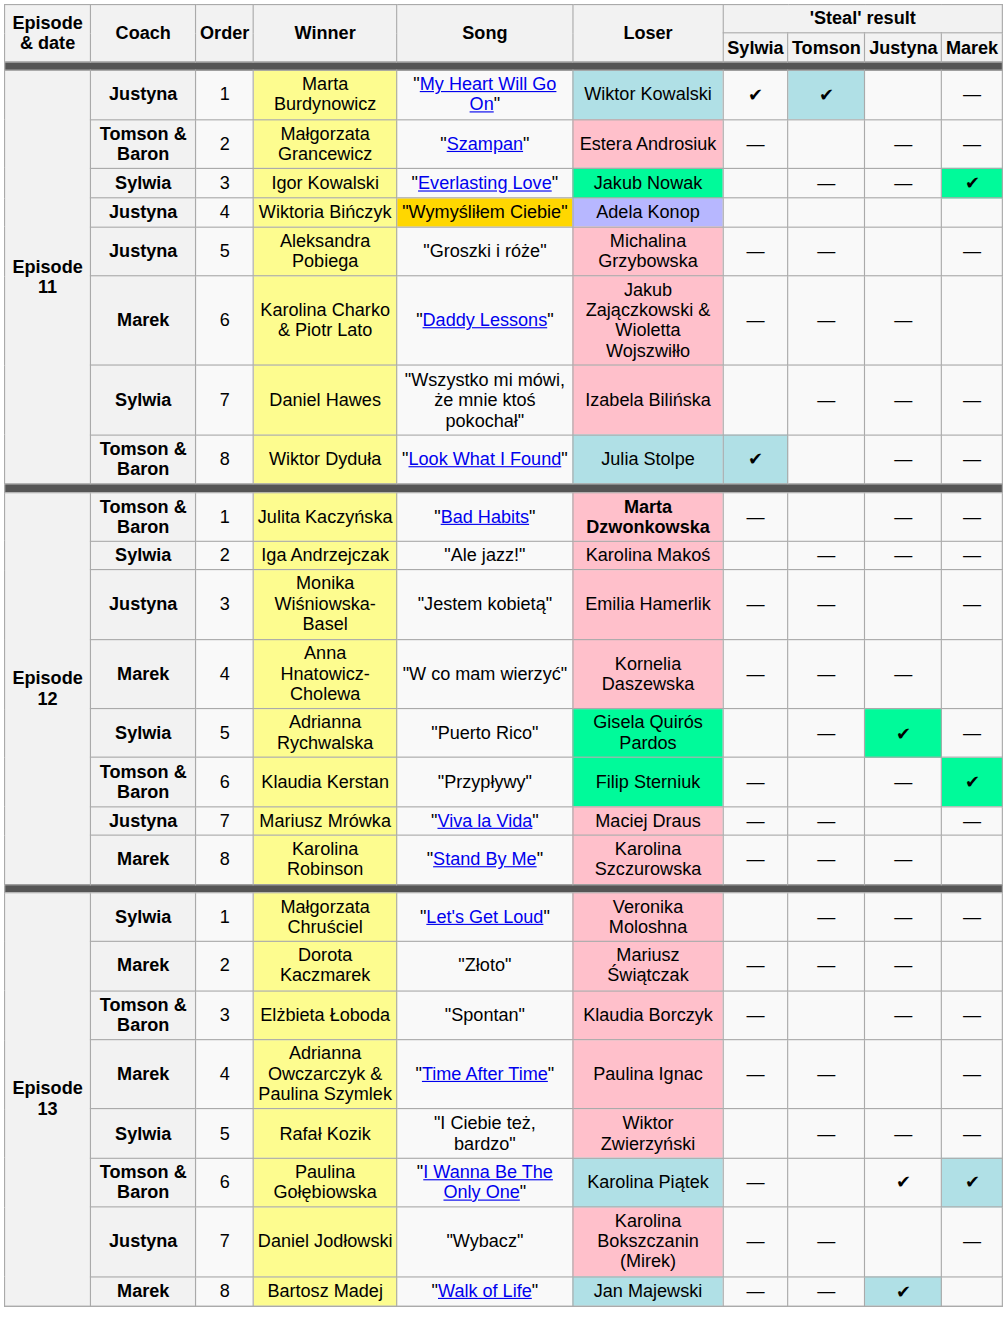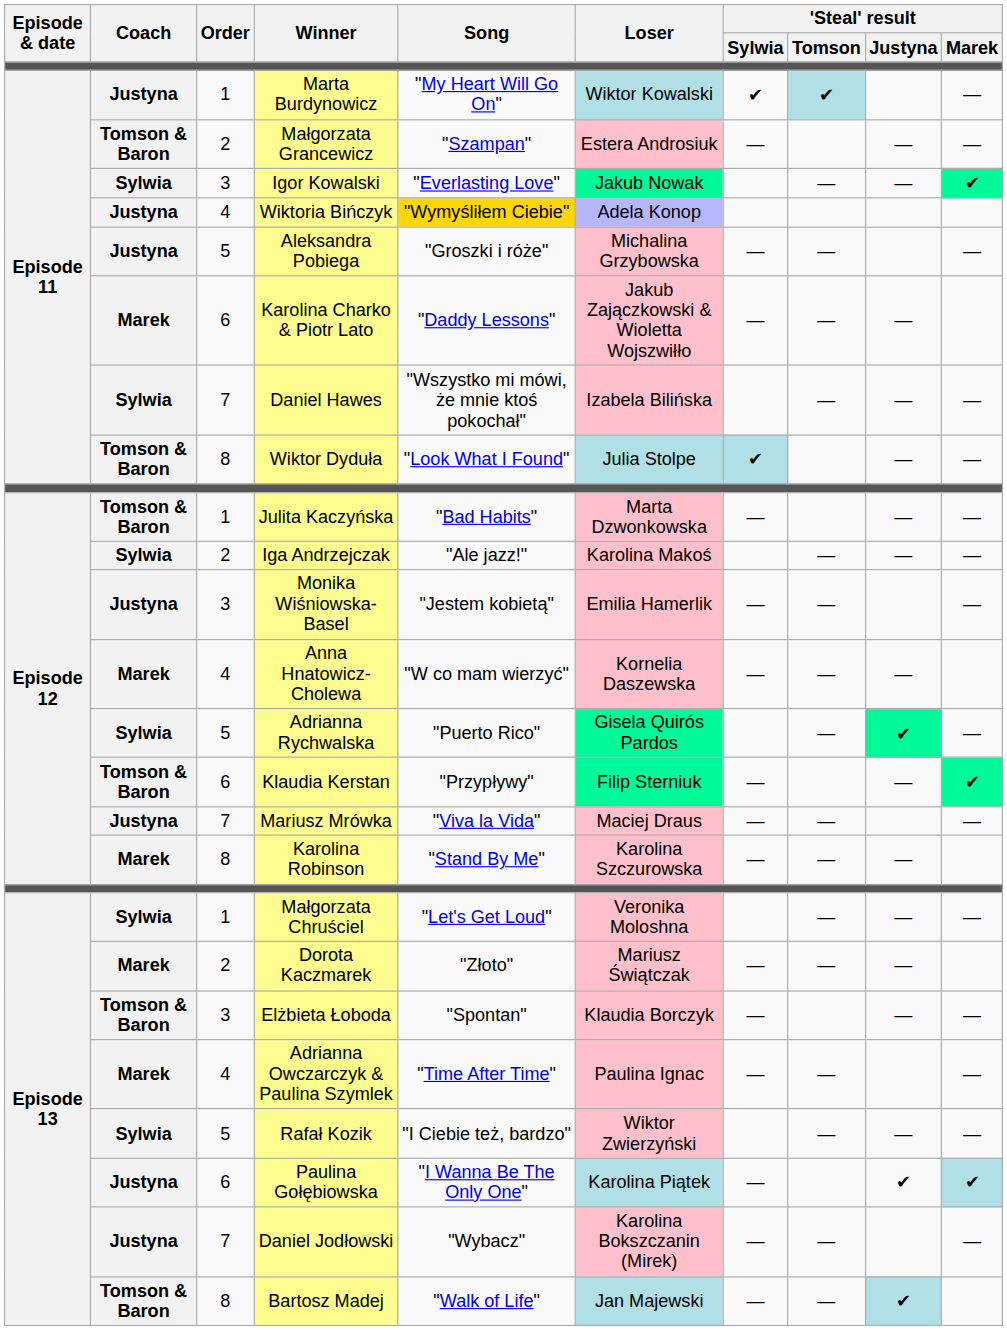 <table class="wikitable" style="text-align: center; width:100%">
 <tr>
 <th rowspan="2" style="width:09%">Episode & date</th>
 <th rowspan="2" style="width:12%">Coach</th>
 <th rowspan="2" style="width:05%">Order</th>
 <th rowspan="2" style="width:16%">Winner</th>
 <th rowspan="2" style="width:21%">Song</th>
 <th rowspan="2" style="width:16%">Loser</th>
 <th colspan="4" style="width:20%">'Steal' result</th>
 </tr>
 <tr>
 <th style="width:05%">Sylwia</th>
 <th style="width:05%">Tomson </th>
 <th style="width:05%">Justyna</th>
 <th style="width:05%">Marek</th>
 </tr>
 <tr>
 <td colspan="10" style="background:#555"></td>
 </tr>
 <tr>
 <th rowspan="8">Episode 11<br></th>
 <th>Justyna</th>
 <td>1</td>
 <td style="background:#fdfc8f">Marta Burdynowicz</td>
 <td>"<a href='#'>My Heart Will Go On</a>"</td>
 <td style="background:#b0e0e6">Wiktor Kowalski</td>
 <td>✔</td>
 <td style="background:#b0e0e6">✔</td>
 <td></td>
 <td>—</td>
 </tr>
 <tr>
 <th>Tomson & Baron</th>
 <td>2</td>
 <td style="background:#fdfc8f">Małgorzata Grancewicz</td>
 <td>"<a href='#'>Szampan</a>"</td>
 <td style="background:pink">Estera Androsiuk</td>
 <td>—</td>
 <td></td>
 <td>—</td>
 <td>—</td>
 </tr>
 <tr>
 <th>Sylwia</th>
 <td>3</td>
 <td style="background:#fdfc8f">Igor Kowalski</td>
 <td>"<a href='#'>Everlasting Love</a>"</td>
 <td style="background:#00fa9a;">Jakub Nowak</td>
 <td></td>
 <td>—</td>
 <td>—</td>
 <td style="background:#00fa9a;">✔</td>
 </tr>
 <tr>
 <th>Justyna</th>
 <td>4</td>
 <td style="background:#fdfc8f">Wiktoria Bińczyk</td>
 <td style="background: gold;">"Wymyśliłem Ciebie"</td>
 <td style="background:#b7b7ff">Adela Konop</td>
 <td></td>
 <td></td>
 <td></td>
 <td></td>
 </tr>
 <tr>
 <th>Justyna</th>
 <td>5</td>
 <td style="background:#fdfc8f">Aleksandra Pobiega</td>
 <td>"Groszki i róże"</td>
 <td style="background:pink">Michalina Grzybowska</td>
 <td>—</td>
 <td>—</td>
 <td></td>
 <td>—</td>
 </tr>
 <tr>
 <th>Marek</th>
 <td>6</td>
 <td style="background:#fdfc8f">Karolina Charko & Piotr Lato</td>
 <td>"<a href='#'>Daddy Lessons</a>"</td>
 <td style="background:pink">Jakub Zajączkowski & Wioletta Wojszwiłło</td>
 <td>—</td>
 <td>—</td>
 <td>—</td>
 <td></td>
 </tr>
 <tr>
 <th>Sylwia</th>
 <td>7</td>
 <td style="background:#fdfc8f">Daniel Hawes</td>
 <td>"Wszystko mi mówi, że mnie ktoś pokochał"</td>
 <td style="background:pink">Izabela Bilińska</td>
 <td></td>
 <td>—</td>
 <td>—</td>
 <td>—</td>
 </tr>
 <tr>
 <th>Tomson & Baron</th>
 <td>8</td>
 <td style="background:#fdfc8f">Wiktor Dyduła</td>
 <td>"<a href='#'>Look What I Found</a>"</td>
 <td style="background:#b0e0e6">Julia Stolpe</td>
 <td style="background:#b0e0e6">✔</td>
 <td></td>
 <td>—</td>
 <td>—</td>
 </tr>
 <tr>
 <td colspan="10" style="background:#555"></td>
 </tr>
 <tr>
 <th rowspan="8">Episode 12<br></th>
 <th>Tomson & Baron</th>
 <td>1</td>
 <td style="background:#fdfc8f">Julita Kaczyńska</td>
 <td>"<a href='#'>Bad Habits</a>"</td>
-<td style="background:pink"><strong>Marta Dzwonkowska</strong></td>
+<td style="background:pink">Marta Dzwonkowska</td>
 <td>—</td>
 <td></td>
 <td>—</td>
 <td>—</td>
 </tr>
 <tr>
 <th>Sylwia</th>
 <td>2</td>
 <td style="background:#fdfc8f">Iga Andrzejczak</td>
 <td>"Ale jazz!"</td>
 <td style="background:pink">Karolina Makoś</td>
 <td></td>
 <td>—</td>
 <td>—</td>
 <td>—</td>
 </tr>
 <tr>
 <th>Justyna</th>
 <td>3</td>
 <td style="background:#fdfc8f">Monika Wiśniowska-Basel</td>
 <td>"Jestem kobietą"</td>
 <td style="background:pink">Emilia Hamerlik</td>
 <td>—</td>
 <td>—</td>
 <td></td>
 <td>—</td>
 </tr>
 <tr>
 <th>Marek</th>
 <td>4</td>
 <td style="background:#fdfc8f">Anna Hnatowicz-Cholewa</td>
 <td>"W co mam wierzyć"</td>
 <td style="background:pink">Kornelia Daszewska</td>
 <td>—</td>
 <td>—</td>
 <td>—</td>
 <td></td>
 </tr>
 <tr>
 <th>Sylwia</th>
 <td>5</td>
 <td style="background:#fdfc8f">Adrianna Rychwalska</td>
 <td>"Puerto Rico"</td>
 <td style="background:#00fa9a;">Gisela Quirós Pardos</td>
 <td></td>
 <td>—</td>
 <td style="background:#00fa9a;">✔</td>
 <td>—</td>
 </tr>
 <tr>
 <th>Tomson & Baron</th>
 <td>6</td>
 <td style="background:#fdfc8f">Klaudia Kerstan</td>
 <td>"Przypływy"</td>
 <td style="background:#00fa9a;">Filip Sterniuk</td>
 <td>—</td>
 <td></td>
 <td>—</td>
 <td style="background:#00fa9a;">✔</td>
 </tr>
 <tr>
 <th>Justyna</th>
 <td>7</td>
 <td style="background:#fdfc8f">Mariusz Mrówka</td>
 <td>"<a href='#'>Viva la Vida</a>"</td>
 <td style="background:pink">Maciej Draus</td>
 <td>—</td>
 <td>—</td>
 <td></td>
 <td>—</td>
 </tr>
 <tr>
 <th>Marek</th>
 <td>8</td>
 <td style="background:#fdfc8f">Karolina Robinson</td>
 <td>"<a href='#'>Stand By Me</a>"</td>
 <td style="background:pink">Karolina Szczurowska</td>
 <td>—</td>
 <td>—</td>
 <td>—</td>
 <td></td>
 </tr>
 <tr>
 <td colspan="10" style="background:#555"></td>
 </tr>
 <tr>
 <th rowspan="8">Episode 13<br></th>
 <th>Sylwia</th>
 <td>1</td>
 <td style="background:#fdfc8f">Małgorzata Chruściel</td>
 <td>"<a href='#'>Let's Get Loud</a>"</td>
 <td style="background:pink">Veronika Moloshna</td>
 <td></td>
 <td>—</td>
 <td>—</td>
 <td>—</td>
 </tr>
 <tr>
 <th>Marek</th>
 <td>2</td>
 <td style="background:#fdfc8f">Dorota Kaczmarek</td>
 <td>"Złoto"</td>
 <td style="background:pink">Mariusz Świątczak</td>
 <td>—</td>
 <td>—</td>
 <td>—</td>
 <td></td>
 </tr>
 <tr>
 <th>Tomson & Baron</th>
 <td>3</td>
 <td style="background:#fdfc8f">Elżbieta Łoboda</td>
 <td>"Spontan"</td>
 <td style="background:pink">Klaudia Borczyk</td>
 <td>—</td>
 <td></td>
 <td>—</td>
 <td>—</td>
 </tr>
 <tr>
 <th>Marek</th>
 <td>4</td>
 <td style="background:#fdfc8f">Adrianna Owczarczyk & Paulina Szymlek</td>
 <td>"<a href='#'>Time After Time</a>"</td>
 <td style="background:pink">Paulina Ignac</td>
 <td>—</td>
 <td>—</td>
 <td></td>
 <td>—</td>
 </tr>
 <tr>
 <th>Sylwia</th>
 <td>5</td>
 <td style="background:#fdfc8f">Rafał Kozik</td>
 <td>"I Ciebie też, bardzo"</td>
 <td style="background:pink">Wiktor Zwierzyński</td>
 <td></td>
 <td>—</td>
 <td>—</td>
 <td>—</td>
 </tr>
 <tr>
-<th>Tomson & Baron</th>
+<th>Justyna</th>
 <td>6</td>
 <td style="background:#fdfc8f">Paulina Gołębiowska</td>
 <td>"<a href='#'>I Wanna Be The Only One</a>"</td>
 <td style="background:#b0e0e6">Karolina Piątek</td>
 <td>—</td>
 <td></td>
 <td>✔</td>
 <td style="background:#b0e0e6">✔</td>
 </tr>
 <tr>
 <th>Justyna</th>
 <td>7</td>
 <td style="background:#fdfc8f">Daniel Jodłowski</td>
 <td>"Wybacz"</td>
 <td style="background:pink">Karolina Bokszczanin (Mirek)</td>
 <td>—</td>
 <td>—</td>
 <td></td>
 <td>—</td>
 </tr>
 <tr>
-<th>Marek</th>
+<th>Tomson & Baron</th>
 <td>8</td>
 <td style="background:#fdfc8f">Bartosz Madej</td>
 <td>"<a href='#'>Walk of Life</a>"</td>
 <td style="background:#b0e0e6">Jan Majewski</td>
 <td>—</td>
 <td>—</td>
 <td style="background:#b0e0e6">✔</td>
 <td></td>
 </tr>
 <tr>
 </tr>
 </table>
